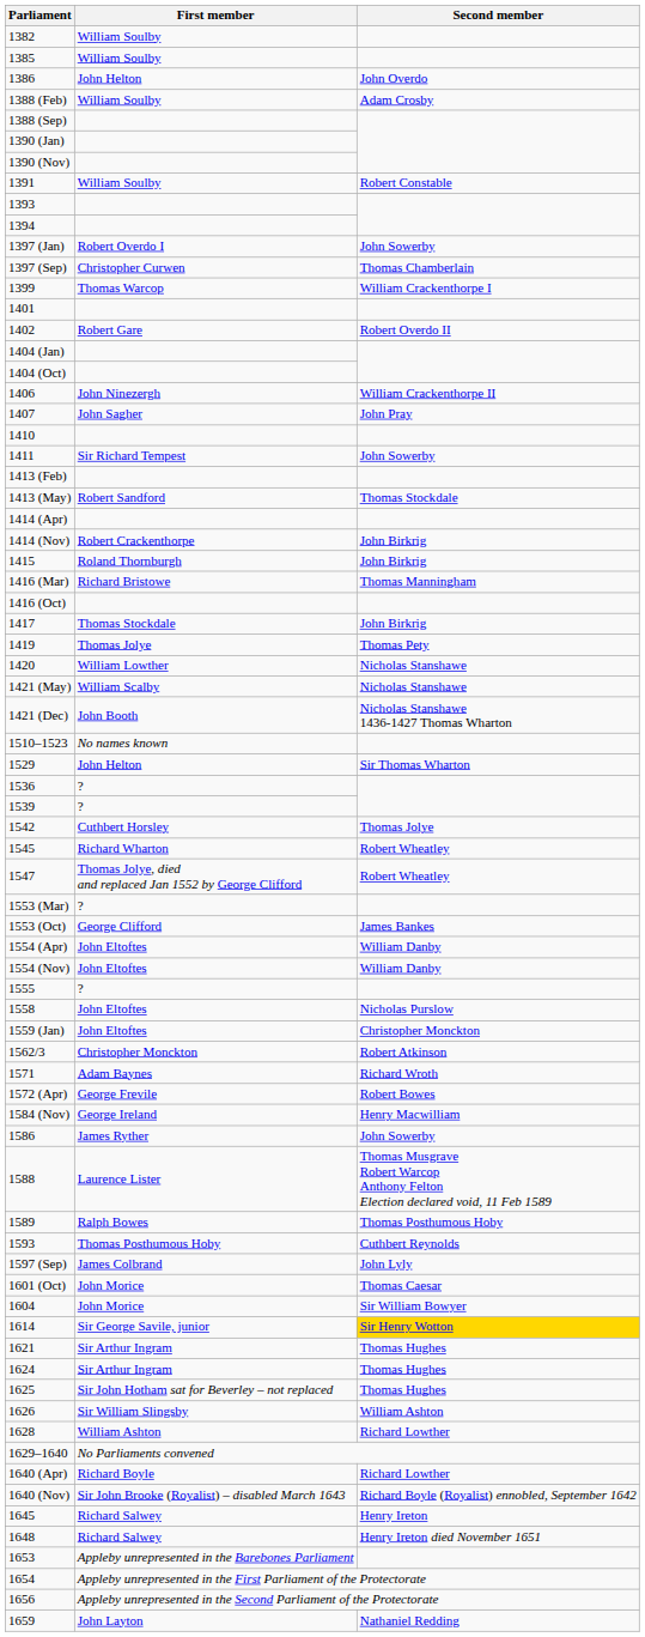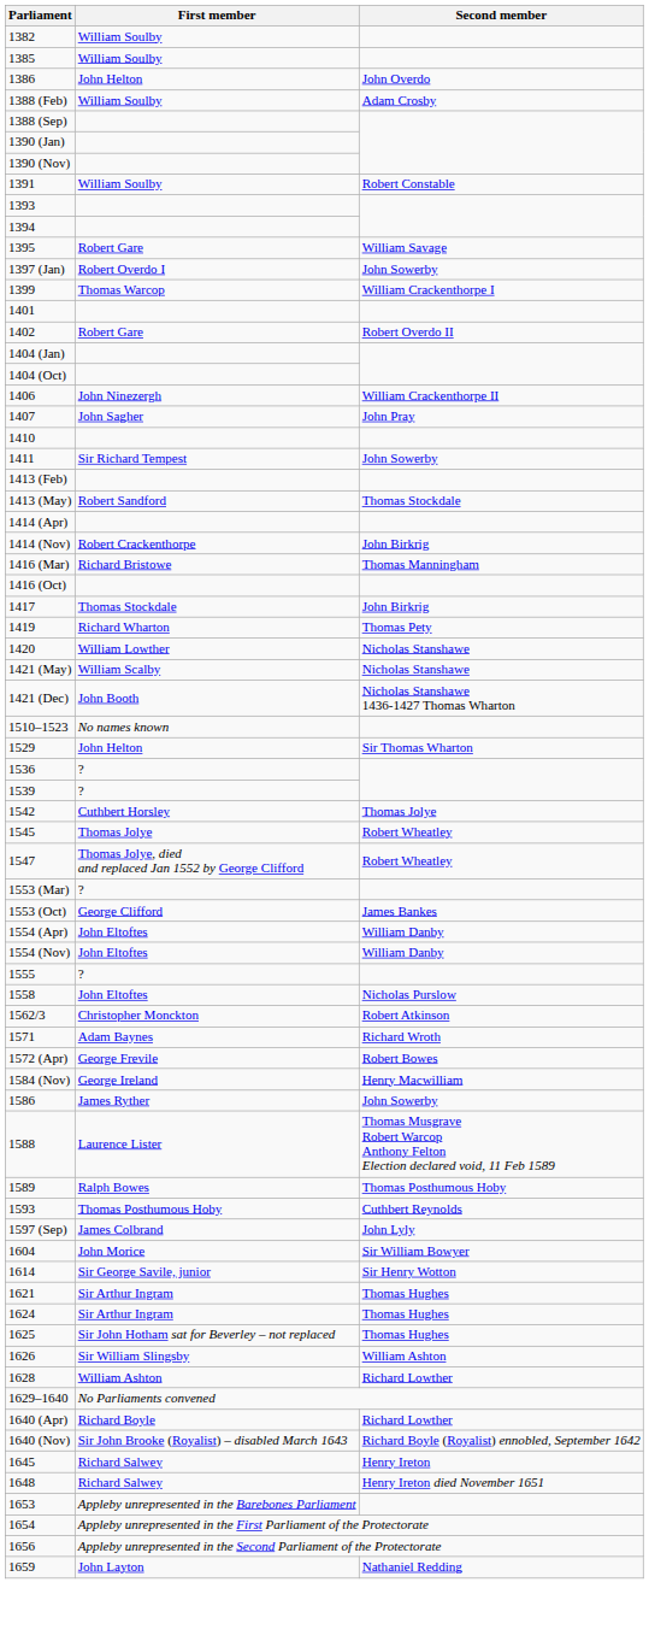 <table class="wikitable">
 <tr>
 <th>Parliament</th>
 <th>First member</th>
 <th>Second member</th>
 </tr>
 <tr>
 <td>1382</td>
 <td><a href='#'>William Soulby</a></td>
 <td></td>
 </tr>
 <tr>
 <td>1385</td>
 <td><a href='#'>William Soulby</a></td>
 <td></td>
 </tr>
 <tr>
 <td>1386</td>
 <td><a href='#'>John Helton</a></td>
 <td><a href='#'>John Overdo</a></td>
 </tr>
 <tr>
 <td>1388 (Feb)</td>
 <td><a href='#'>William Soulby</a></td>
 <td><a href='#'>Adam Crosby</a></td>
 </tr>
 <tr>
 <td>1388 (Sep)</td>
 <td></td>
 </tr>
 <tr>
 <td>1390 (Jan)</td>
 <td></td>
 </tr>
 <tr>
 <td>1390 (Nov)</td>
 <td></td>
 </tr>
 <tr>
 <td>1391</td>
 <td><a href='#'>William Soulby</a></td>
 <td><a href='#'>Robert Constable</a></td>
 </tr>
 <tr>
 <td>1393</td>
 <td></td>
 </tr>
 <tr>
 <td>1394</td>
 <td></td>
 </tr>
 <tr>
+<td>1395</td>
+<td><a href='#'>Robert Gare</a></td>
+<td><a href='#'>William Savage</a></td>
+</tr>
+<tr>
 <td>1397 (Jan)</td>
 <td><a href='#'>Robert Overdo I</a></td>
 <td><a href='#'>John Sowerby</a></td>
-</tr>
-<tr>
-<td>1397 (Sep)</td>
-<td><a href='#'>Christopher Curwen</a></td>
-<td><a href='#'>Thomas Chamberlain</a></td>
 </tr>
 <tr>
 <td>1399</td>
 <td><a href='#'>Thomas Warcop</a></td>
 <td><a href='#'>William Crackenthorpe I</a></td>
 </tr>
 <tr>
 <td>1401</td>
 <td></td>
 </tr>
 <tr>
 <td>1402</td>
 <td><a href='#'>Robert Gare</a></td>
 <td><a href='#'>Robert Overdo II</a></td>
 </tr>
 <tr>
 <td>1404 (Jan)</td>
 <td></td>
 </tr>
 <tr>
 <td>1404 (Oct)</td>
 <td></td>
 </tr>
 <tr>
 <td>1406</td>
 <td><a href='#'>John Ninezergh</a></td>
 <td><a href='#'>William Crackenthorpe II</a></td>
 </tr>
 <tr>
 <td>1407</td>
 <td><a href='#'>John Sagher</a></td>
 <td><a href='#'>John Pray</a></td>
 </tr>
 <tr>
 <td>1410</td>
 <td></td>
 </tr>
 <tr>
 <td>1411</td>
 <td><a href='#'>Sir Richard Tempest</a></td>
 <td><a href='#'>John Sowerby</a></td>
 </tr>
 <tr>
 <td>1413 (Feb)</td>
 <td></td>
 </tr>
 <tr>
 <td>1413 (May)</td>
 <td><a href='#'>Robert Sandford</a></td>
 <td><a href='#'>Thomas Stockdale</a></td>
 </tr>
 <tr>
 <td>1414 (Apr)</td>
 <td></td>
 </tr>
 <tr>
 <td>1414 (Nov)</td>
 <td><a href='#'>Robert Crackenthorpe</a></td>
 <td><a href='#'>John Birkrig</a></td>
 </tr>
 <tr>
-<td>1415</td>
-<td><a href='#'>Roland Thornburgh</a></td>
-<td><a href='#'>John Birkrig</a></td>
-</tr>
-<tr>
 <td>1416 (Mar)</td>
 <td><a href='#'>Richard Bristowe</a></td>
 <td><a href='#'>Thomas Manningham</a></td>
 </tr>
 <tr>
 <td>1416 (Oct)</td>
 <td></td>
 </tr>
 <tr>
 <td>1417</td>
 <td><a href='#'>Thomas Stockdale</a></td>
 <td><a href='#'>John Birkrig</a></td>
 </tr>
 <tr>
 <td>1419</td>
-<td><a href='#'>Thomas Jolye</a></td>
+<td><a href='#'>Richard Wharton</a></td>
 <td><a href='#'>Thomas Pety</a></td>
 </tr>
 <tr>
 <td>1420</td>
 <td><a href='#'>William Lowther</a></td>
 <td><a href='#'>Nicholas Stanshawe</a></td>
 </tr>
 <tr>
 <td>1421 (May)</td>
 <td><a href='#'>William Scalby</a></td>
 <td><a href='#'>Nicholas Stanshawe</a></td>
 </tr>
 <tr>
 <td>1421 (Dec)</td>
 <td><a href='#'>John Booth</a></td>
 <td><a href='#'>Nicholas Stanshawe</a><br>1436-1427 Thomas Wharton</td>
 </tr>
 <tr>
 <td>1510–1523</td>
 <td><em>No names known</em></td>
 </tr>
 <tr>
 <td>1529</td>
 <td><a href='#'>John Helton</a></td>
 <td><a href='#'>Sir Thomas Wharton</a></td>
 </tr>
 <tr>
 <td>1536</td>
 <td>?</td>
 </tr>
 <tr>
 <td>1539</td>
 <td>?</td>
 </tr>
 <tr>
 <td>1542</td>
 <td><a href='#'>Cuthbert Horsley</a></td>
 <td><a href='#'>Thomas Jolye</a></td>
 </tr>
 <tr>
 <td>1545</td>
-<td><a href='#'>Richard Wharton</a></td>
+<td><a href='#'>Thomas Jolye</a></td>
 <td><a href='#'>Robert Wheatley</a></td>
 </tr>
 <tr>
 <td>1547</td>
 <td><a href='#'>Thomas Jolye</a>, <em>died<br>and replaced Jan 1552 by</em> <a href='#'>George Clifford</a></td>
 <td><a href='#'>Robert Wheatley</a></td>
 </tr>
 <tr>
 <td>1553 (Mar)</td>
 <td>?</td>
 </tr>
 <tr>
 <td>1553 (Oct)</td>
 <td><a href='#'>George Clifford</a></td>
 <td><a href='#'>James Bankes</a></td>
 </tr>
 <tr>
 <td>1554 (Apr)</td>
 <td><a href='#'>John Eltoftes</a></td>
 <td><a href='#'>William Danby</a></td>
 </tr>
 <tr>
 <td>1554 (Nov)</td>
 <td><a href='#'>John Eltoftes</a></td>
 <td><a href='#'>William Danby</a></td>
 </tr>
 <tr>
 <td>1555</td>
 <td>?</td>
 </tr>
 <tr>
 <td>1558</td>
 <td><a href='#'>John Eltoftes</a></td>
 <td><a href='#'>Nicholas Purslow</a></td>
-</tr>
-<tr>
-<td>1559 (Jan)</td>
-<td><a href='#'>John Eltoftes</a></td>
-<td><a href='#'>Christopher Monckton</a></td>
 </tr>
 <tr>
 <td>1562/3</td>
 <td><a href='#'>Christopher Monckton</a></td>
 <td><a href='#'>Robert Atkinson</a></td>
 </tr>
 <tr>
 <td>1571</td>
 <td><a href='#'>Adam Baynes</a></td>
 <td><a href='#'>Richard Wroth</a></td>
 </tr>
 <tr>
 <td>1572 (Apr)</td>
 <td><a href='#'>George Frevile</a></td>
 <td><a href='#'>Robert Bowes</a></td>
 </tr>
 <tr>
 <td>1584 (Nov)</td>
 <td><a href='#'>George Ireland</a></td>
 <td><a href='#'>Henry Macwilliam</a></td>
 </tr>
 <tr>
 <td>1586</td>
 <td><a href='#'>James Ryther</a></td>
 <td><a href='#'>John Sowerby</a></td>
 </tr>
 <tr>
 <td>1588</td>
 <td><a href='#'>Laurence Lister</a></td>
 <td><a href='#'>Thomas Musgrave</a><br><a href='#'>Robert Warcop</a><br><a href='#'>Anthony Felton</a><br><em>Election declared void, 11 Feb 1589</em></td>
 </tr>
 <tr>
 <td>1589</td>
 <td><a href='#'>Ralph Bowes</a></td>
 <td><a href='#'>Thomas Posthumous Hoby</a></td>
 </tr>
 <tr>
 <td>1593</td>
 <td><a href='#'>Thomas Posthumous Hoby</a></td>
 <td><a href='#'>Cuthbert Reynolds</a></td>
 </tr>
 <tr>
 <td>1597 (Sep)</td>
 <td><a href='#'>James Colbrand</a></td>
 <td><a href='#'>John Lyly</a></td>
 </tr>
 <tr>
-<td>1601 (Oct)</td>
-<td><a href='#'>John Morice</a></td>
-<td><a href='#'>Thomas Caesar</a></td>
-</tr>
-<tr>
 <td>1604</td>
 <td><a href='#'>John Morice</a></td>
 <td><a href='#'>Sir William Bowyer</a></td>
 </tr>
 <tr>
 <td>1614</td>
 <td><a href='#'>Sir George Savile, junior</a></td>
-<td style="background: gold;"><a href='#'>Sir Henry Wotton</a></td>
+<td><a href='#'>Sir Henry Wotton</a></td>
 </tr>
 <tr>
 <td>1621</td>
 <td><a href='#'>Sir Arthur Ingram</a></td>
 <td><a href='#'>Thomas Hughes</a></td>
 </tr>
 <tr>
 <td>1624</td>
 <td><a href='#'>Sir Arthur Ingram</a></td>
 <td><a href='#'>Thomas Hughes</a></td>
 </tr>
 <tr>
 <td>1625</td>
 <td><a href='#'>Sir John Hotham</a> <em>sat for Beverley – not replaced</em></td>
 <td><a href='#'>Thomas Hughes</a></td>
 </tr>
 <tr>
 <td>1626</td>
 <td><a href='#'>Sir William Slingsby</a></td>
 <td><a href='#'>William Ashton</a></td>
 </tr>
 <tr>
 <td>1628</td>
 <td><a href='#'>William Ashton</a></td>
 <td><a href='#'>Richard Lowther</a></td>
 </tr>
 <tr>
 <td>1629–1640</td>
 <td colspan = "2"><em>No Parliaments convened</em></td>
 </tr>
 <tr>
 <td>1640 (Apr)</td>
 <td><a href='#'>Richard Boyle</a></td>
 <td><a href='#'>Richard Lowther</a></td>
 </tr>
 <tr>
 <td>1640 (Nov)</td>
 <td><a href='#'>Sir John Brooke</a> (<a href='#'>Royalist</a>) – <em>disabled March 1643</em></td>
 <td><a href='#'>Richard Boyle</a> (<a href='#'>Royalist</a>) <em>ennobled, September 1642</em></td>
 </tr>
 <tr>
 <td>1645</td>
 <td><a href='#'>Richard Salwey</a></td>
 <td><a href='#'>Henry Ireton</a></td>
 </tr>
 <tr>
 <td>1648</td>
 <td><a href='#'>Richard Salwey</a></td>
 <td><a href='#'>Henry Ireton</a> <em>died November 1651</em></td>
 </tr>
 <tr>
 <td>1653</td>
 <td colsspan = "2"><em>Appleby unrepresented in the <a href='#'>Barebones Parliament</a></em></td>
 </tr>
 <tr>
 <td>1654</td>
 <td colspan = "2"><em>Appleby unrepresented in the <a href='#'>First</a> Parliament of the Protectorate</em></td>
 </tr>
 <tr>
 <td>1656</td>
 <td colspan = "2"><em>Appleby unrepresented in the <a href='#'>Second</a> Parliament of the Protectorate</em></td>
 </tr>
 <tr>
 <td>1659</td>
 <td><a href='#'>John Layton</a></td>
 <td><a href='#'>Nathaniel Redding</a></td>
 </tr>
 </table>
